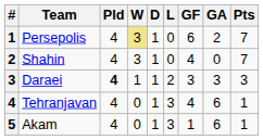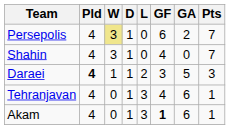 <table class="wikitable" style="text-align:center">
 <tr>
-<th>#</th>
 <th>Team</th>
 <th>Pld</th>
 <th>W</th>
 <th>D</th>
 <th>L</th>
 <th>GF</th>
 <th>GA</th>
 <th>Pts</th>
 </tr>
 <tr>
-<th>1</th>
 <td style="text-align:left;"><a href='#'>Persepolis</a></td>
 <td>4</td>
 <td style="background: khaki;">3</td>
 <td>1</td>
 <td>0</td>
 <td>6</td>
 <td>2</td>
 <td>7</td>
 </tr>
 <tr>
-<th>2</th>
 <td style="text-align:left;"><a href='#'>Shahin</a></td>
 <td>4</td>
 <td>3</td>
 <td>1</td>
 <td>0</td>
 <td>4</td>
 <td>0</td>
 <td>7</td>
 </tr>
 <tr>
-<th>3</th>
 <td style="text-align:left;"><a href='#'>Daraei</a></td>
 <td><strong>4</strong></td>
 <td>1</td>
 <td>1</td>
 <td>2</td>
 <td>3</td>
-<td>3</td>
+<td>5</td>
 <td>3</td>
 </tr>
 <tr>
-<th>4</th>
 <td style="text-align:left;"><a href='#'>Tehranjavan</a></td>
 <td>4</td>
 <td>0</td>
 <td>1</td>
 <td>3</td>
 <td>4</td>
 <td>6</td>
 <td>1</td>
 </tr>
 <tr>
-<th>5</th>
 <td style="text-align:left;">Akam</td>
 <td>4</td>
 <td>0</td>
 <td>1</td>
 <td>3</td>
-<td>1</td>
+<td><strong>1</strong></td>
 <td>6</td>
 <td>1</td>
 </tr>
 </table>
